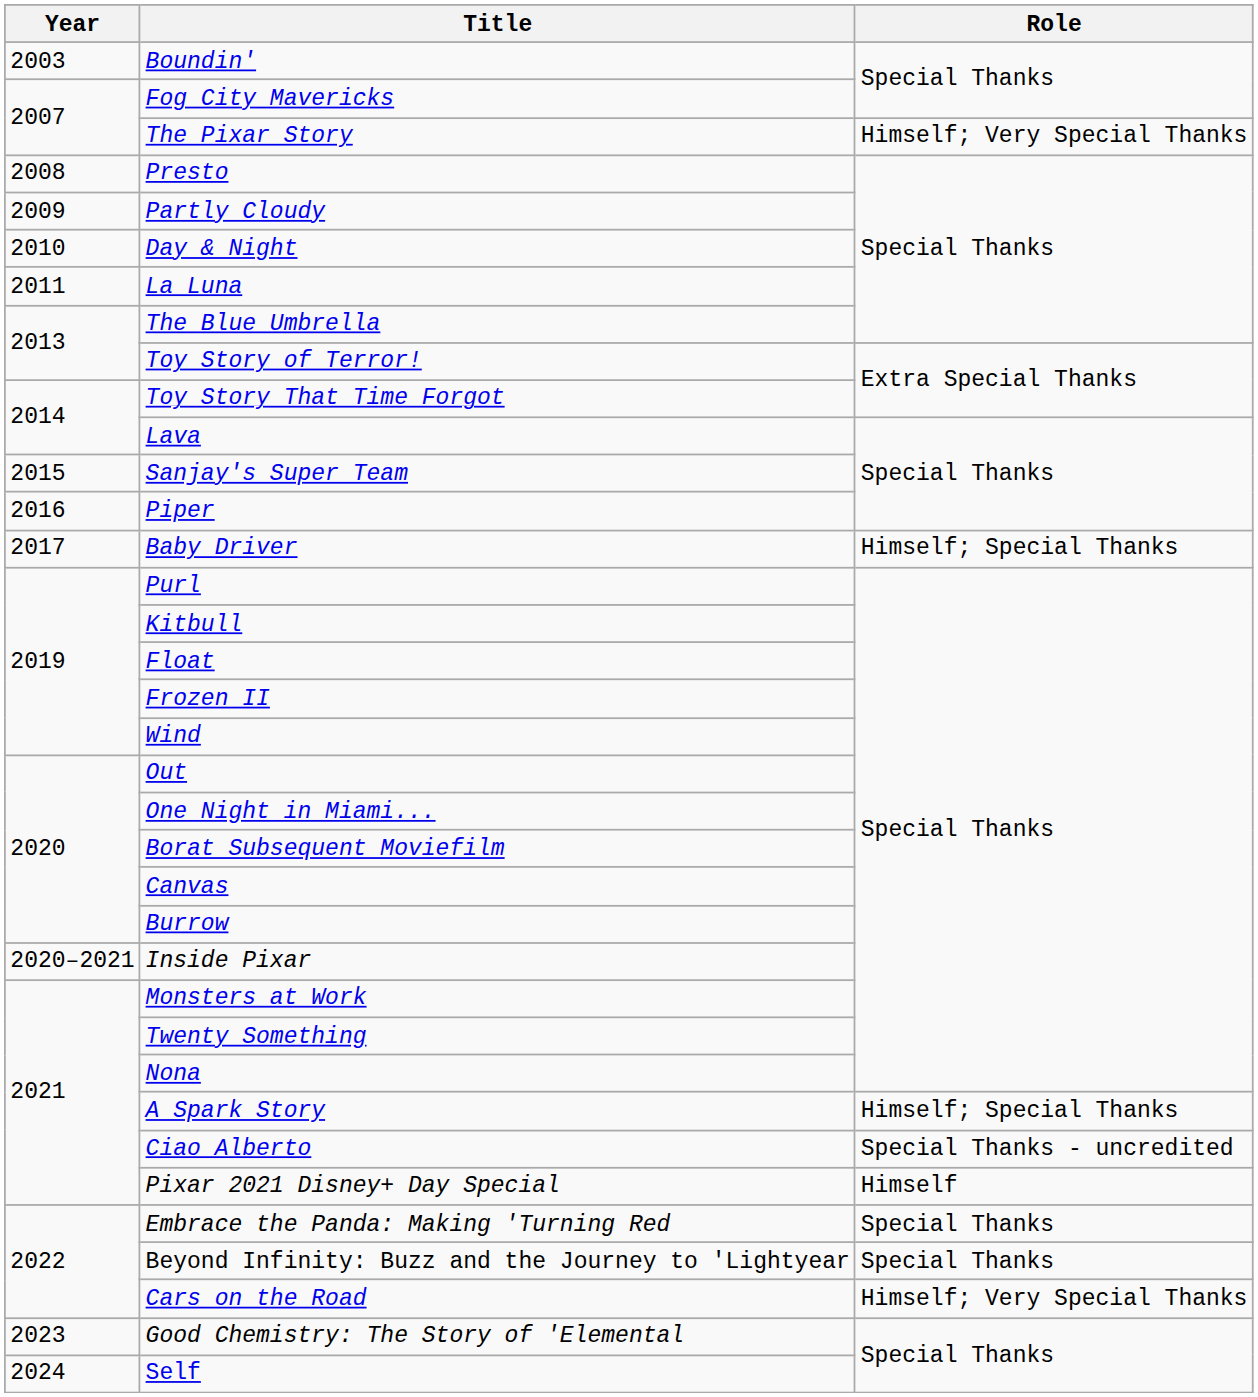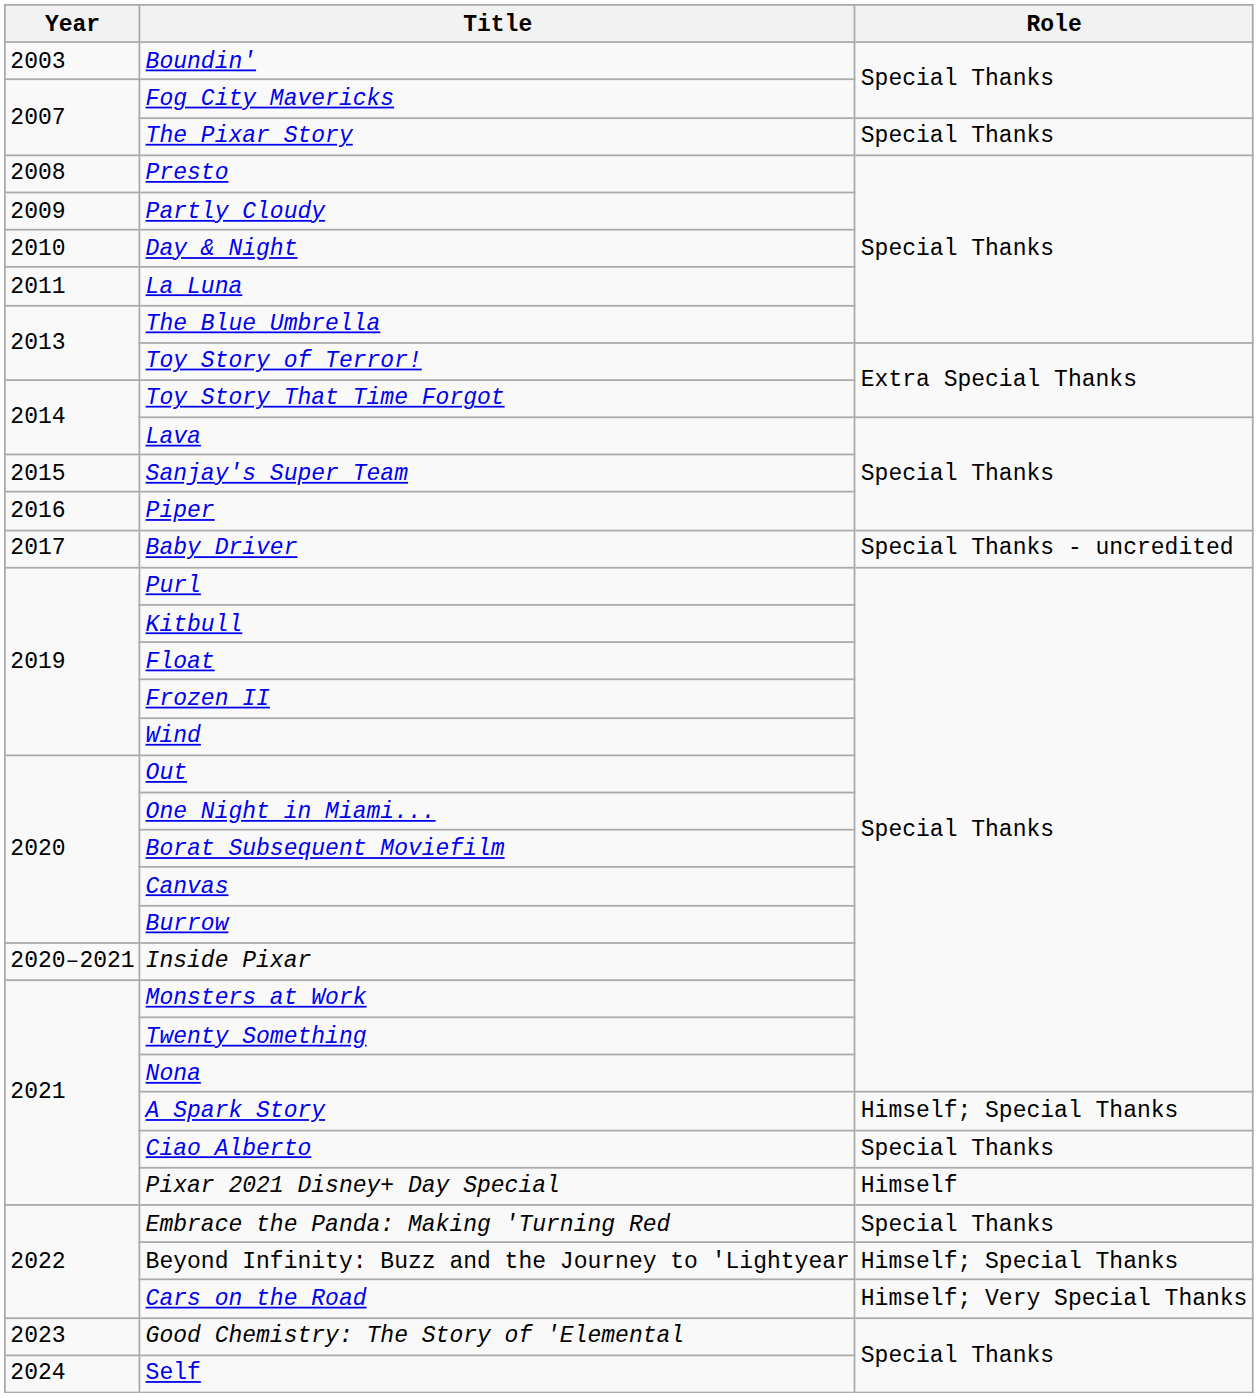 <table class="wikitable">
 <tr>
 <th>Year</th>
 <th>Title</th>
 <th>Role</th>
 </tr>
 <tr>
 <td>2003</td>
 <td><em><a href='#'>Boundin'</a></em></td>
 <td rowspan=2>Special Thanks</td>
 </tr>
 <tr>
 <td rowspan=2>2007</td>
 <td><em><a href='#'>Fog City Mavericks</a></em></td>
 </tr>
 <tr>
 <td><em><a href='#'>The Pixar Story</a></em></td>
-<td>Himself; Very Special Thanks</td>
+<td>Special Thanks</td>
 </tr>
 <tr>
 <td>2008</td>
 <td><em><a href='#'>Presto</a></em></td>
 <td rowspan=5>Special Thanks</td>
 </tr>
 <tr>
 <td>2009</td>
 <td><em><a href='#'>Partly Cloudy</a></em></td>
 </tr>
 <tr>
 <td>2010</td>
 <td><em><a href='#'>Day & Night</a></em></td>
 </tr>
 <tr>
 <td>2011</td>
 <td><em><a href='#'>La Luna</a></em></td>
 </tr>
 <tr>
 <td rowspan=2>2013</td>
 <td><em><a href='#'>The Blue Umbrella</a></em></td>
 </tr>
 <tr>
 <td><em><a href='#'>Toy Story of Terror!</a></em></td>
 <td rowspan=2>Extra Special Thanks</td>
 </tr>
 <tr>
 <td rowspan=2>2014</td>
 <td><em><a href='#'>Toy Story That Time Forgot</a></em></td>
 </tr>
 <tr>
 <td><em><a href='#'>Lava</a></em></td>
 <td rowspan=3>Special Thanks</td>
 </tr>
 <tr>
 <td>2015</td>
 <td><em><a href='#'>Sanjay's Super Team</a></em></td>
 </tr>
 <tr>
 <td>2016</td>
 <td><em><a href='#'>Piper</a></em></td>
 </tr>
 <tr>
 <td>2017</td>
 <td><em><a href='#'>Baby Driver</a></em></td>
-<td>Himself; Special Thanks</td>
+<td>Special Thanks - uncredited</td>
 </tr>
 <tr>
 <td rowspan=5>2019</td>
 <td><em><a href='#'>Purl</a></em></td>
 <td rowspan=14>Special Thanks</td>
 </tr>
 <tr>
 <td><em><a href='#'>Kitbull</a></em></td>
 </tr>
 <tr>
 <td><em><a href='#'>Float</a></em></td>
 </tr>
 <tr>
 <td><em><a href='#'>Frozen II</a></em></td>
 </tr>
 <tr>
 <td><em><a href='#'>Wind</a></em></td>
 </tr>
 <tr>
 <td rowspan=5>2020</td>
 <td><em><a href='#'>Out</a></em></td>
 </tr>
 <tr>
 <td><em><a href='#'>One Night in Miami...</a></em></td>
 </tr>
 <tr>
 <td><em><a href='#'>Borat Subsequent Moviefilm</a></em></td>
 </tr>
 <tr>
 <td><em><a href='#'>Canvas</a></em></td>
 </tr>
 <tr>
 <td><em><a href='#'>Burrow</a></em></td>
 </tr>
 <tr>
 <td>2020–2021</td>
 <td><em>Inside Pixar</em></td>
 </tr>
 <tr>
 <td rowspan=6>2021</td>
 <td><em><a href='#'>Monsters at Work</a></em></td>
 </tr>
 <tr>
 <td><em><a href='#'>Twenty Something</a></em></td>
 </tr>
 <tr>
 <td><em><a href='#'>Nona</a></em></td>
 </tr>
 <tr>
 <td><em><a href='#'>A Spark Story</a></em></td>
 <td>Himself; Special Thanks</td>
 </tr>
 <tr>
 <td><em><a href='#'>Ciao Alberto</a></em></td>
-<td>Special Thanks - uncredited</td>
+<td>Special Thanks</td>
 </tr>
 <tr>
 <td><em>Pixar 2021 Disney+ Day Special</em></td>
 <td>Himself</td>
 </tr>
 <tr>
 <td rowspan="3">2022</td>
 <td><em>Embrace the Panda: Making 'Turning Red<strong></td>
 <td>Special Thanks</td>
 </tr>
 <tr>
 <td></em>Beyond Infinity: Buzz and the Journey to 'Lightyear</strong></td>
-<td>Special Thanks</td>
+<td>Himself; Special Thanks</td>
 </tr>
 <tr>
 <td><em><a href='#'>Cars on the Road</a></em></td>
 <td>Himself; Very Special Thanks</td>
 </tr>
 <tr>
 <td>2023</td>
 <td><em>Good Chemistry: The Story of 'Elemental<strong></td>
 <td rowspan=2>Special Thanks</td>
 </tr>
 <tr>
 <td>2024</td>
 <td></em><a href='#'>Self</a><em></td>
 </tr>
 </table>
